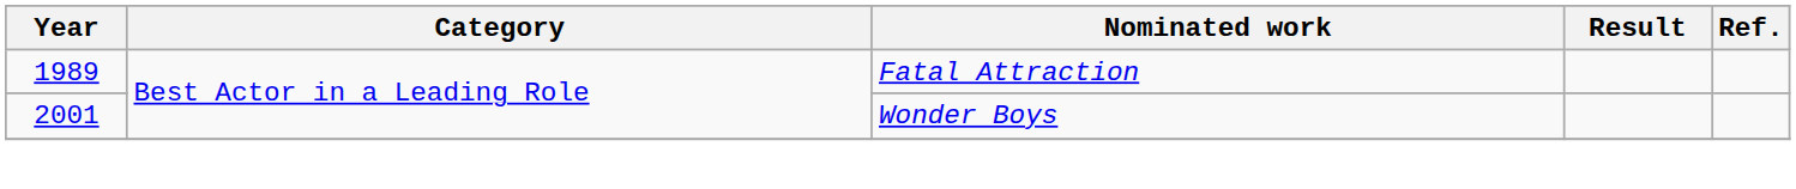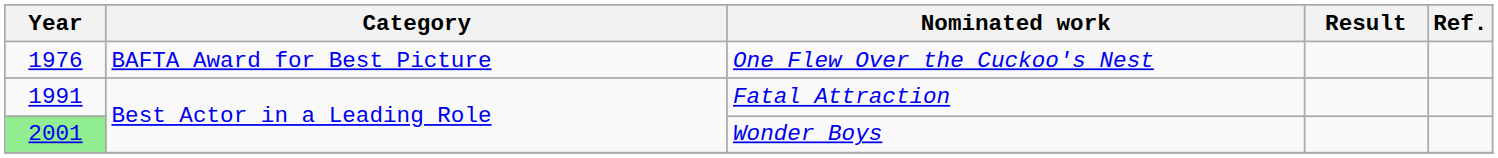 <table class=wikitable>
 <tr>
 <th scope="col" style="width:4em;">Year</th>
 <th scope="col" style="width:27em;">Category</th>
 <th scope="col" style="width:25em;">Nominated work</th>
 <th scope="col" style="width:5em;">Result</th>
 <th>Ref.</th>
 </tr>
 <tr>
-<td style="text-align:center;"><a href='#'>1989</a></td>
+<td style="text-align:center;"><a href='#'>1976</a></td>
+<td><a href='#'>BAFTA Award for Best Picture</a></td>
+<td><em><a href='#'>One Flew Over the Cuckoo's Nest</a></em></td>
+<td></td>
+<td style="text-align:center;"></td>
+</tr>
+<tr>
+<td style="text-align:center;"><a href='#'>1991</a></td>
 <td rowspan="2"><a href='#'>Best Actor in a Leading Role</a></td>
 <td><em><a href='#'>Fatal Attraction</a></em></td>
 <td></td>
 <td style="text-align:center;"></td>
 </tr>
 <tr>
-<td style="text-align:center;"><a href='#'>2001</a></td>
+<td style="background: lightgreen; text-align:center;"><a href='#'>2001</a></td>
 <td><em><a href='#'>Wonder Boys</a></em></td>
 <td></td>
 <td style="text-align:center;"></td>
 </tr>
 <tr>
 </tr>
 </table>
